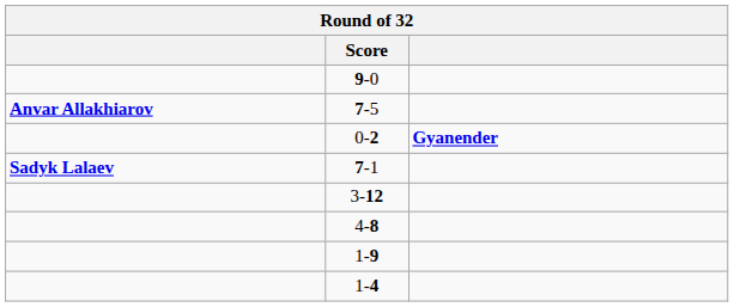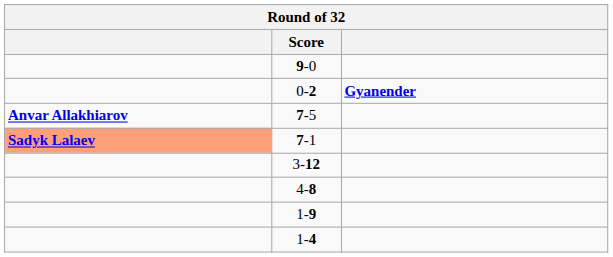 <table class="wikitable" style="text-align: center; font-size:90% ">
 <tr>
 <th colspan=3>Round of 32</th>
 </tr>
 <tr>
 <th align="right" width="250"></th>
 <th width="60">Score</th>
 <th align="left" width="250"></th>
 </tr>
 <tr>
 <td align=left><strong></strong></td>
 <td align=center><strong>9</strong>-0</td>
 <td align=left></td>
 </tr>
 <tr>
+<td align=left></td>
+<td align=center>0-<strong>2</strong></td>
+<td align=left><strong> <a href='#'>Gyanender</a> </strong></td>
+</tr>
+<tr>
 <td align=left><strong> <a href='#'>Anvar Allakhiarov</a> </strong></td>
 <td align=center><strong>7</strong>-5</td>
 <td align=left></td>
 </tr>
 <tr>
-<td align=left></td>
-<td align=center>0-<strong>2</strong></td>
-<td align=left><strong> <a href='#'>Gyanender</a> </strong></td>
-</tr>
-<tr>
-<td align=left><strong> <a href='#'>Sadyk Lalaev</a> </strong></td>
+<td align=left style="background: lightsalmon;"><strong> <a href='#'>Sadyk Lalaev</a> </strong></td>
 <td align=center><strong>7</strong>-1</td>
 <td align=left></td>
 </tr>
 <tr>
 <td align=left></td>
 <td align=center>3-<strong>12</strong></td>
 <td align=left><strong></strong></td>
 </tr>
 <tr>
 <td align=left></td>
 <td align=center>4-<strong>8</strong></td>
 <td align=left><strong></strong></td>
 </tr>
 <tr>
 <td align=left></td>
 <td align=center>1-<strong>9</strong></td>
 <td align=left><strong></strong></td>
 </tr>
 <tr>
 <td align=left></td>
 <td align=center>1-<strong>4</strong></td>
 <td align=left><strong></strong></td>
 </tr>
 </table>
